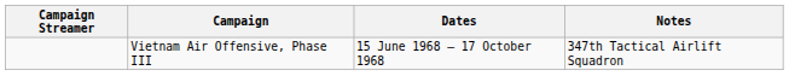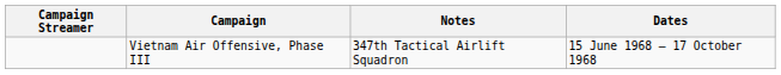 <table class="wikitable">
 <tr style="background:#efefef;">
 <th>Campaign Streamer</th>
 <th>Campaign</th>
+<th>Notes</th>
 <th>Dates</th>
-<th>Notes</th>
 </tr>
 <tr>
 <td></td>
 <td>Vietnam Air Offensive, Phase III</td>
+<td>347th Tactical Airlift Squadron</td>
 <td>15 June 1968 – 17 October 1968</td>
-<td>347th Tactical Airlift Squadron</td>
 </tr>
 </table>
